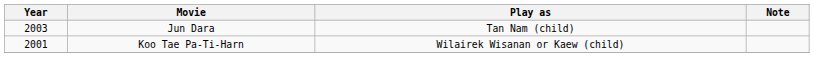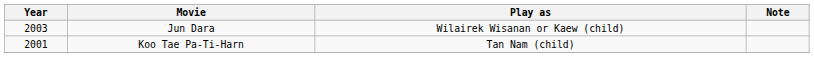 <table class="wikitable" width = 85%>
 <tr bgcolor="#CCCCCC">
 <th>Year</th>
 <th>Movie</th>
 <th>Play as</th>
 <th>Note</th>
 </tr>
 <tr>
 <td rowspan = "1" align = "center">2003</td>
 <td align = "center">Jun Dara</td>
-<td align = "center">Tan Nam (child)</td>
+<td align = "center">Wilairek Wisanan or Kaew (child)</td>
 <td align = "center"></td>
 </tr>
 <tr>
 <td rowspan = "1" align = "center">2001</td>
 <td align = "center">Koo Tae Pa-Ti-Harn</td>
-<td align = "center">Wilairek Wisanan or Kaew (child)</td>
+<td align = "center">Tan Nam (child)</td>
 <td align = "center"></td>
 </tr>
 <tr>
 </tr>
 </table>
